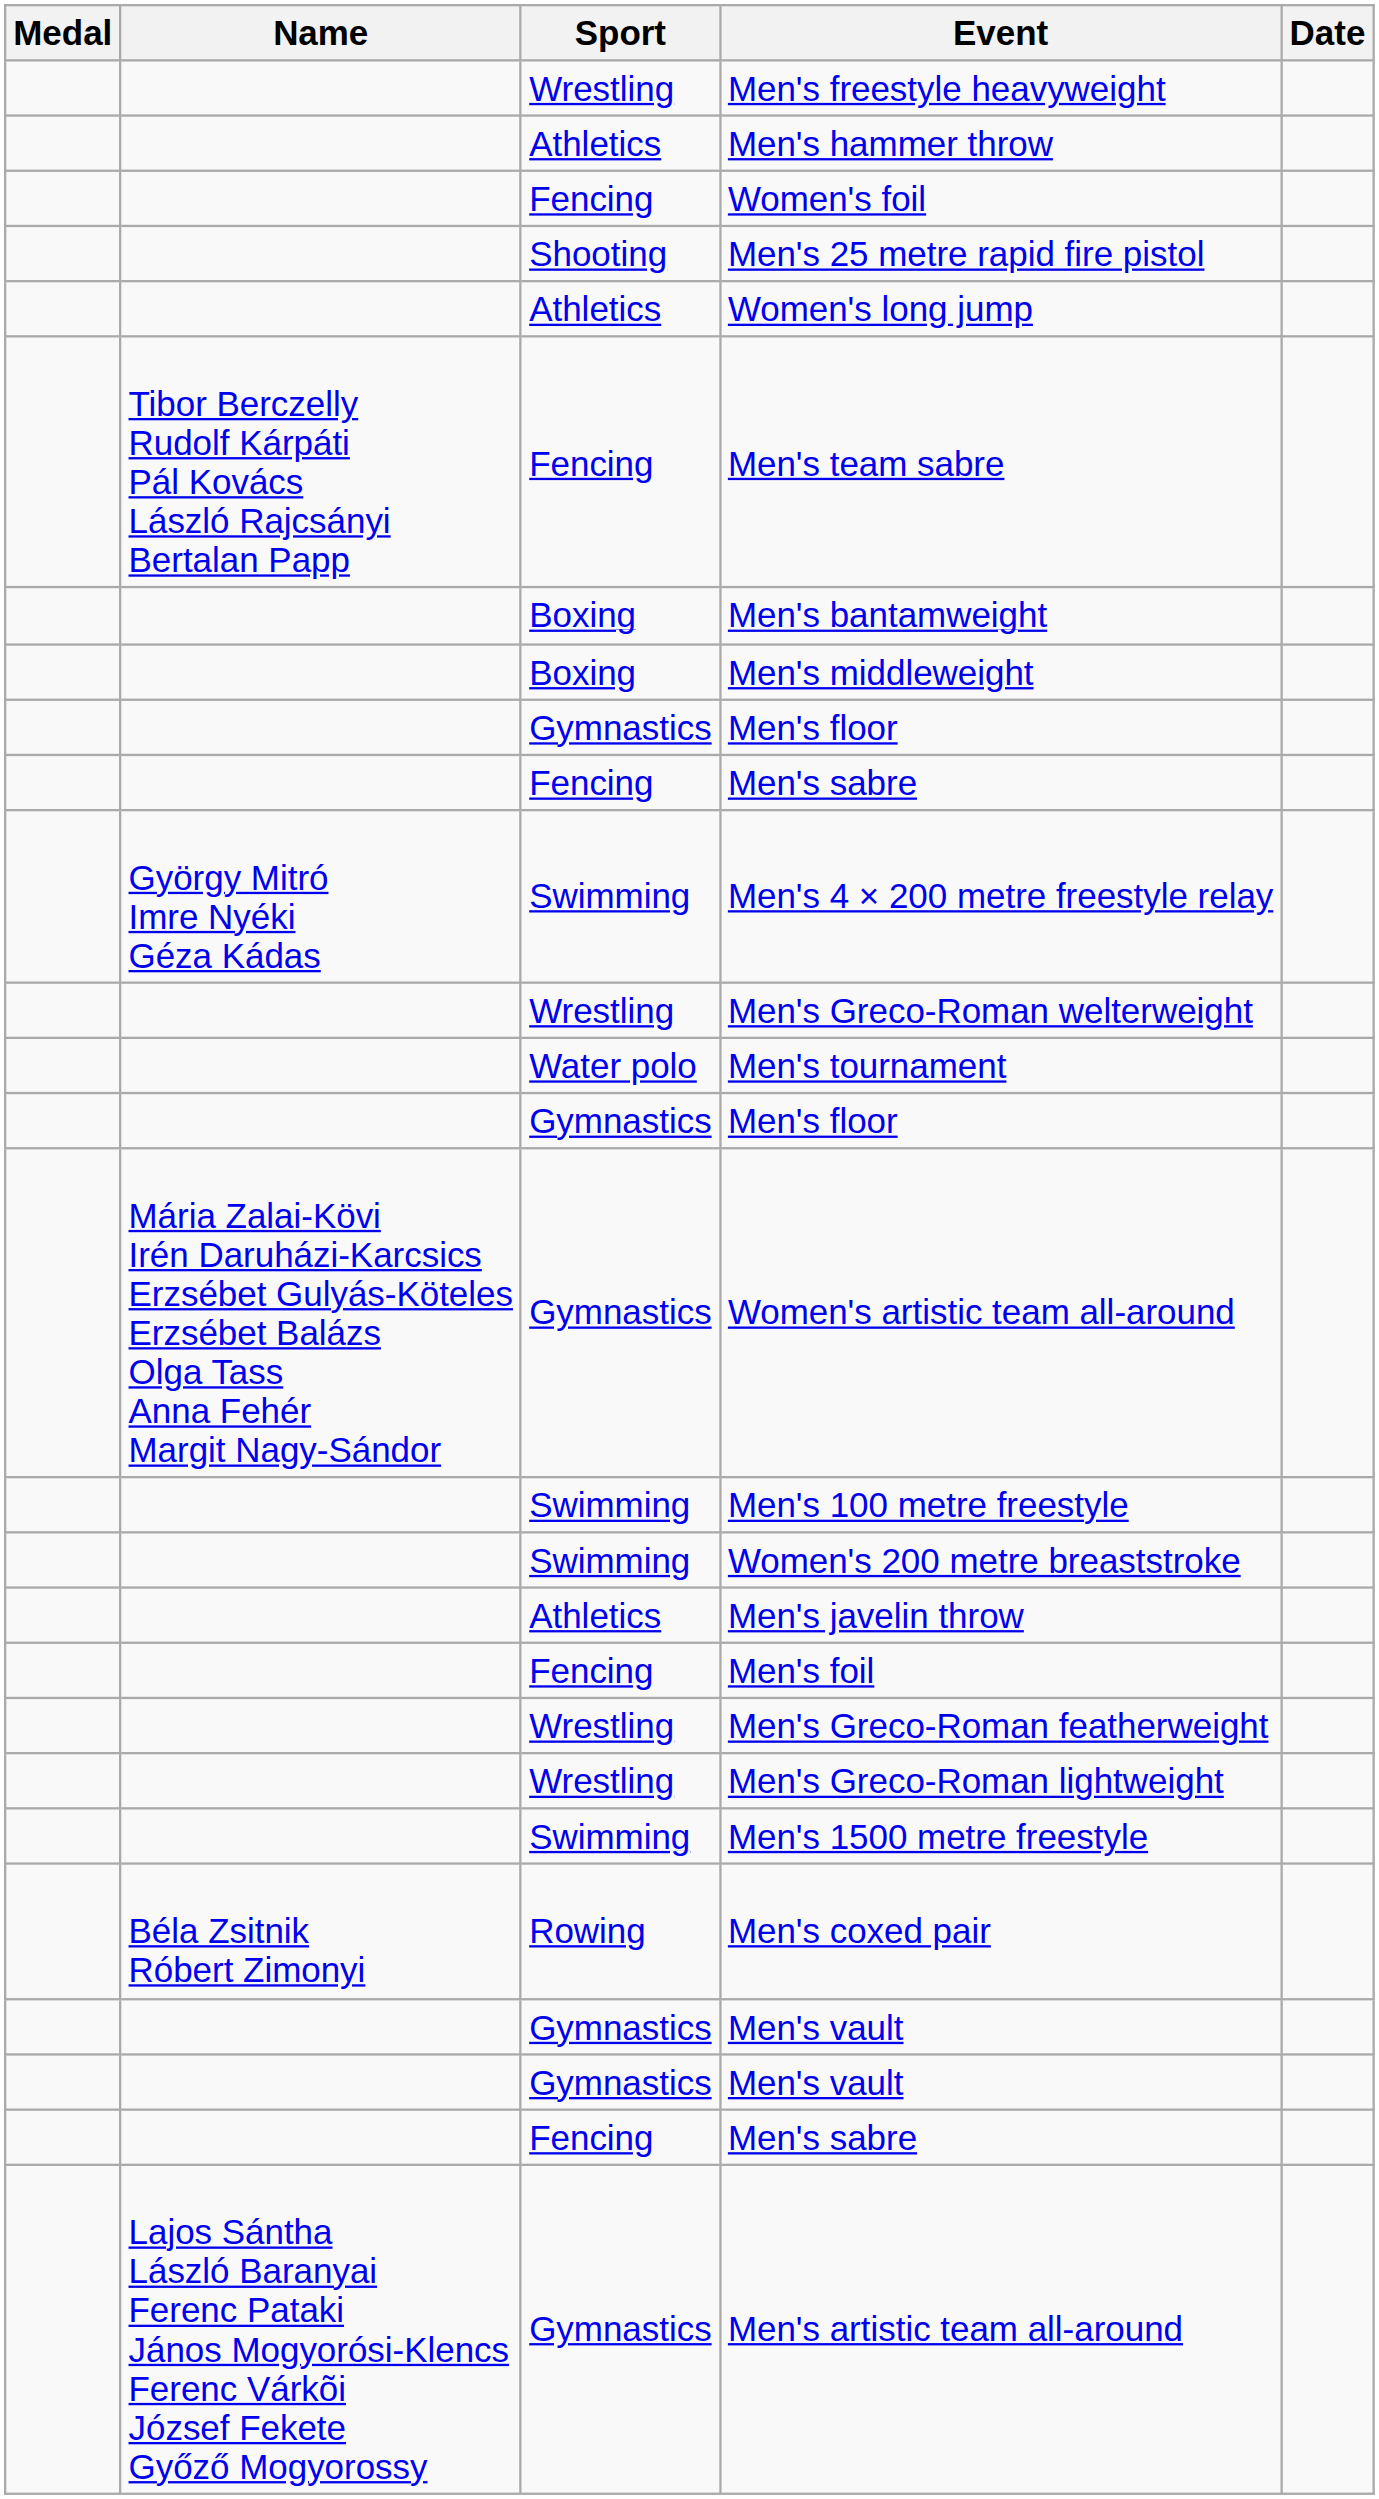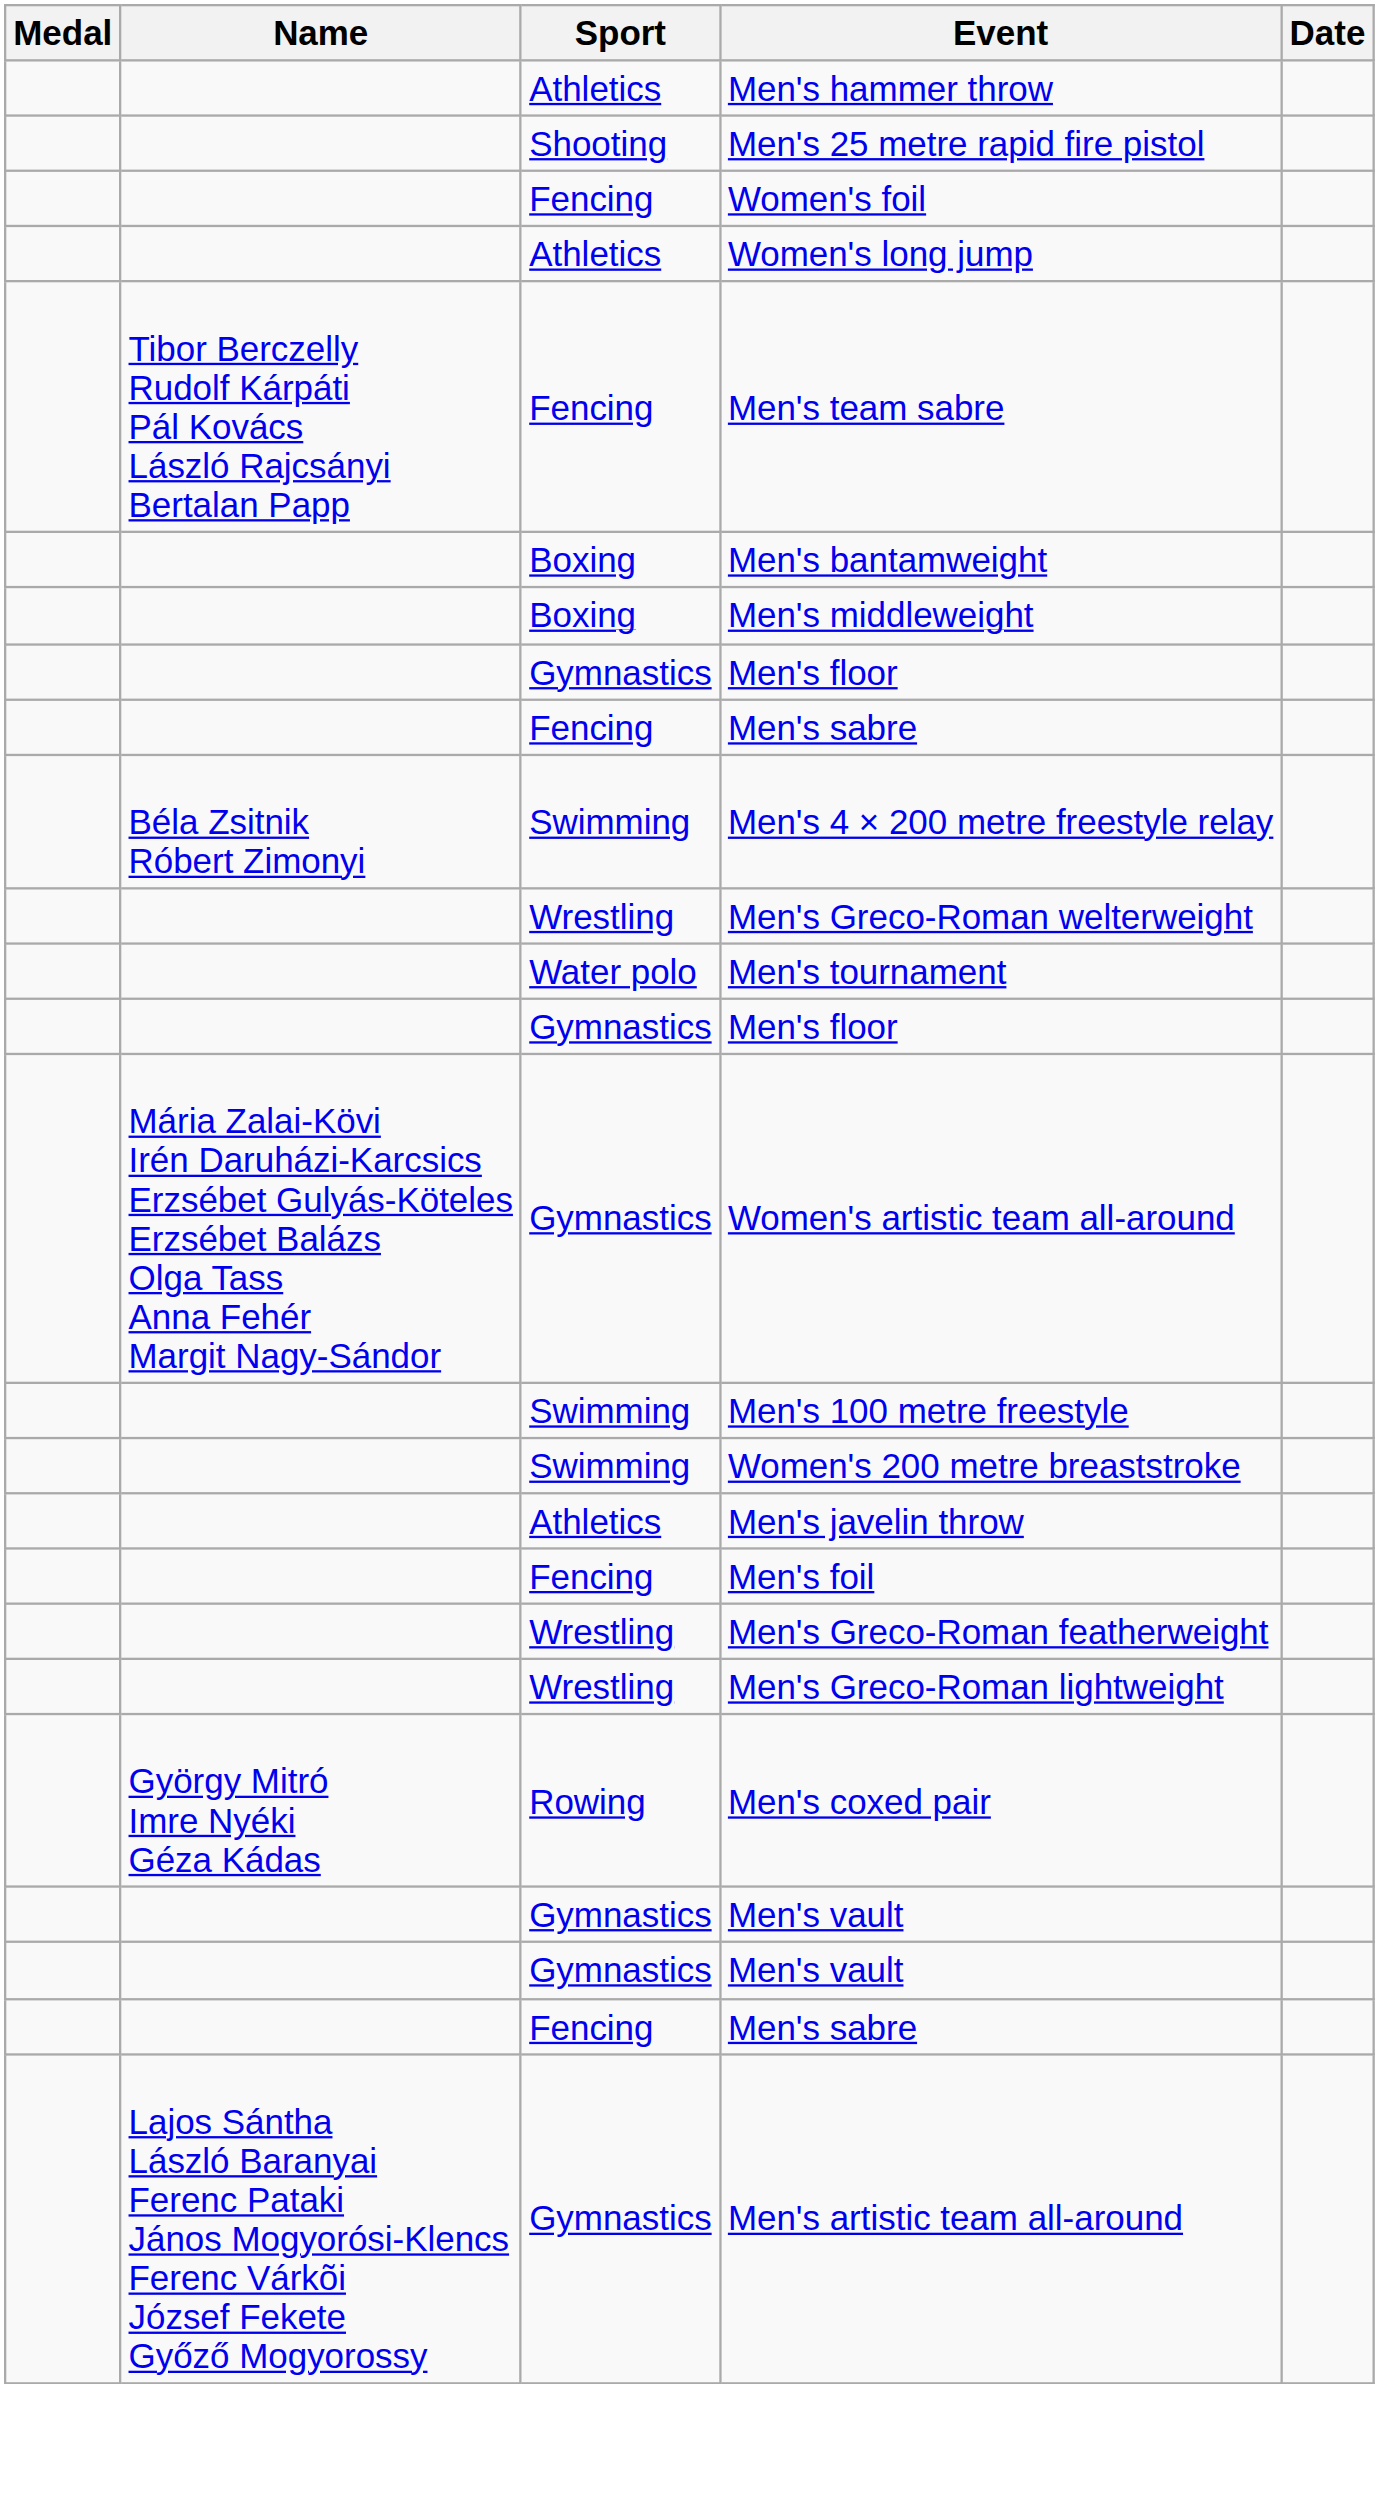 <table class="wikitable sortable"  style="font-size:95%">
 <tr>
 <th>Medal</th>
 <th>Name</th>
 <th>Sport</th>
 <th>Event</th>
 <th>Date</th>
 </tr>
 <tr>
 <td></td>
 <td></td>
-<td><a href='#'>Wrestling</a></td>
-<td><a href='#'>Men's freestyle heavyweight</a></td>
-<td></td>
-</tr>
-<tr>
-<td></td>
-<td></td>
 <td><a href='#'>Athletics</a></td>
 <td><a href='#'>Men's hammer throw</a></td>
 <td></td>
 </tr>
 <tr>
 <td></td>
 <td></td>
-<td><a href='#'>Fencing</a></td>
-<td><a href='#'>Women's foil</a></td>
+<td><a href='#'>Shooting</a></td>
+<td><a href='#'>Men's 25 metre rapid fire pistol</a></td>
 <td></td>
 </tr>
 <tr>
 <td></td>
 <td></td>
-<td><a href='#'>Shooting</a></td>
-<td><a href='#'>Men's 25 metre rapid fire pistol</a></td>
+<td><a href='#'>Fencing</a></td>
+<td><a href='#'>Women's foil</a></td>
 <td></td>
 </tr>
 <tr>
 <td></td>
 <td></td>
 <td><a href='#'>Athletics</a></td>
 <td><a href='#'>Women's long jump</a></td>
 <td></td>
 </tr>
 <tr>
 <td></td>
 <td><br><a href='#'>Tibor Berczelly</a><br><a href='#'>Rudolf Kárpáti</a><br><a href='#'>Pál Kovács</a><br><a href='#'>László Rajcsányi</a><br><a href='#'>Bertalan Papp</a></td>
 <td><a href='#'>Fencing</a></td>
 <td><a href='#'>Men's team sabre</a></td>
 <td></td>
 </tr>
 <tr>
 <td></td>
 <td></td>
 <td><a href='#'>Boxing</a></td>
 <td><a href='#'>Men's bantamweight</a></td>
 <td></td>
 </tr>
 <tr>
 <td></td>
 <td></td>
 <td><a href='#'>Boxing</a></td>
 <td><a href='#'>Men's middleweight</a></td>
 <td></td>
 </tr>
 <tr>
 <td></td>
 <td></td>
 <td><a href='#'>Gymnastics</a></td>
 <td><a href='#'>Men's floor</a></td>
 <td></td>
 </tr>
 <tr>
 <td></td>
 <td></td>
 <td><a href='#'>Fencing</a></td>
 <td><a href='#'>Men's sabre</a></td>
 <td></td>
 </tr>
 <tr>
 <td></td>
-<td><br><a href='#'>György Mitró</a><br><a href='#'>Imre Nyéki</a><br><a href='#'>Géza Kádas</a></td>
+<td><br><a href='#'>Béla Zsitnik</a><br><a href='#'>Róbert Zimonyi</a></td>
 <td><a href='#'>Swimming</a></td>
 <td><a href='#'>Men's 4 × 200 metre freestyle relay</a></td>
 <td></td>
 </tr>
 <tr>
 <td></td>
 <td></td>
 <td><a href='#'>Wrestling</a></td>
 <td><a href='#'>Men's Greco-Roman welterweight</a></td>
 <td></td>
 </tr>
 <tr>
 <td></td>
 <td></td>
 <td><a href='#'>Water polo</a></td>
 <td><a href='#'>Men's tournament</a></td>
 <td></td>
 </tr>
 <tr>
 <td></td>
 <td></td>
 <td><a href='#'>Gymnastics</a></td>
 <td><a href='#'>Men's floor</a></td>
 <td></td>
 </tr>
 <tr>
 <td></td>
 <td><br><a href='#'>Mária Zalai-Kövi</a><br><a href='#'>Irén Daruházi-Karcsics</a><br><a href='#'>Erzsébet Gulyás-Köteles</a><br><a href='#'>Erzsébet Balázs</a><br><a href='#'>Olga Tass</a><br><a href='#'>Anna Fehér</a><br><a href='#'>Margit Nagy-Sándor</a></td>
 <td><a href='#'>Gymnastics</a></td>
 <td><a href='#'>Women's artistic team all-around</a></td>
 <td></td>
 </tr>
 <tr>
 <td></td>
 <td></td>
 <td><a href='#'>Swimming</a></td>
 <td><a href='#'>Men's 100 metre freestyle</a></td>
 <td></td>
 </tr>
 <tr>
 <td></td>
 <td></td>
 <td><a href='#'>Swimming</a></td>
 <td><a href='#'>Women's 200 metre breaststroke</a></td>
 <td></td>
 </tr>
 <tr>
 <td></td>
 <td></td>
 <td><a href='#'>Athletics</a></td>
 <td><a href='#'>Men's javelin throw</a></td>
 <td></td>
 </tr>
 <tr>
 <td></td>
 <td></td>
 <td><a href='#'>Fencing</a></td>
 <td><a href='#'>Men's foil</a></td>
 <td></td>
 </tr>
 <tr>
 <td></td>
 <td></td>
 <td><a href='#'>Wrestling</a></td>
 <td><a href='#'>Men's Greco-Roman featherweight</a></td>
 <td></td>
 </tr>
 <tr>
 <td></td>
 <td></td>
 <td><a href='#'>Wrestling</a></td>
 <td><a href='#'>Men's Greco-Roman lightweight</a></td>
 <td></td>
 </tr>
 <tr>
 <td></td>
-<td></td>
-<td><a href='#'>Swimming</a></td>
-<td><a href='#'>Men's 1500 metre freestyle</a></td>
-<td></td>
-</tr>
-<tr>
-<td></td>
-<td><br><a href='#'>Béla Zsitnik</a><br><a href='#'>Róbert Zimonyi</a></td>
+<td><br><a href='#'>György Mitró</a><br><a href='#'>Imre Nyéki</a><br><a href='#'>Géza Kádas</a></td>
 <td><a href='#'>Rowing</a></td>
 <td><a href='#'>Men's coxed pair</a></td>
 <td></td>
 </tr>
 <tr>
 <td></td>
 <td></td>
 <td><a href='#'>Gymnastics</a></td>
 <td><a href='#'>Men's vault</a></td>
 <td></td>
 </tr>
 <tr>
 <td></td>
 <td></td>
 <td><a href='#'>Gymnastics</a></td>
 <td><a href='#'>Men's vault</a></td>
 <td></td>
 </tr>
 <tr>
 <td></td>
 <td></td>
 <td><a href='#'>Fencing</a></td>
 <td><a href='#'>Men's sabre</a></td>
 <td></td>
 </tr>
 <tr>
 <td></td>
 <td><br><a href='#'>Lajos Sántha</a><br><a href='#'>László Baranyai</a><br><a href='#'>Ferenc Pataki</a><br><a href='#'>János Mogyorósi-Klencs</a><br><a href='#'>Ferenc Várkõi</a><br><a href='#'>József Fekete</a><br><a href='#'>Győző Mogyorossy</a></td>
 <td><a href='#'>Gymnastics</a></td>
 <td><a href='#'>Men's artistic team all-around</a></td>
 <td></td>
 </tr>
 </table>
